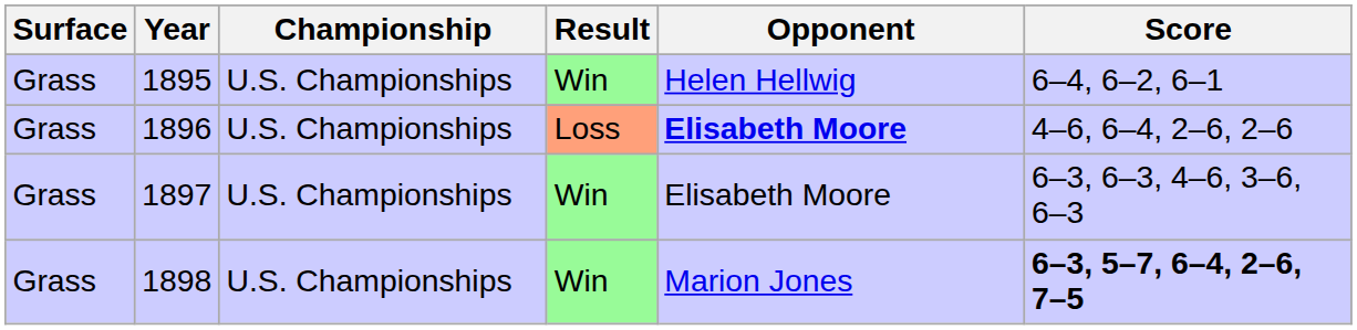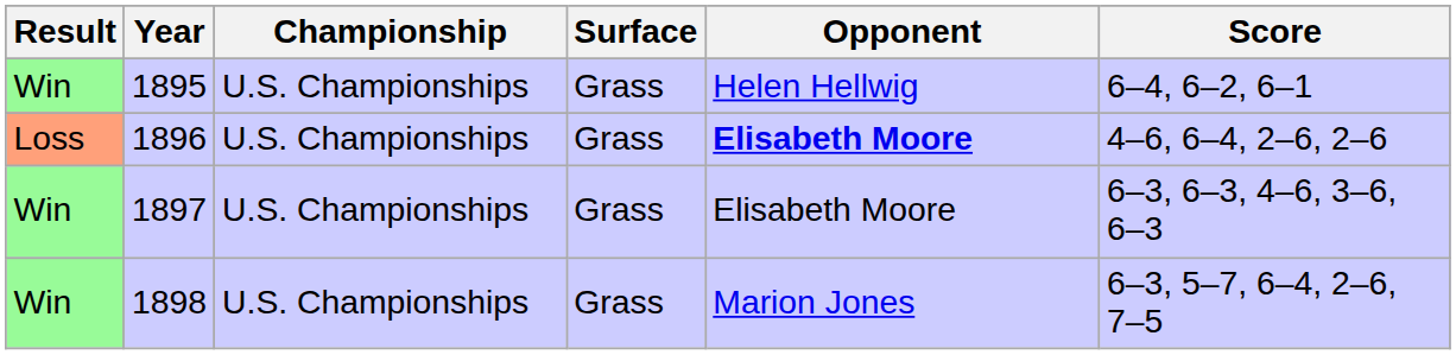 <table class='sortable wikitable'>
 <tr>
-<th style="width:50px">Surface</th>
+<th style="width:40px">Result</th>
 <th style="width:30px">Year</th>
 <th style="width:160px">Championship</th>
-<th style="width:40px">Result</th>
+<th style="width:50px">Surface</th>
 <th style="width:180px">Opponent</th>
 <th style="width:160px" class="unsortable">Score</th>
 </tr>
 <tr style="background:#ccf;">
-<td>Grass</td>
+<td style="background:#98fb98;">Win</td>
 <td>1895</td>
 <td>U.S. Championships</td>
-<td style="background:#98fb98;">Win</td>
+<td>Grass</td>
 <td> <a href='#'>Helen Hellwig</a></td>
 <td>6–4, 6–2, 6–1</td>
 </tr>
 <tr style="background:#ccf;">
-<td>Grass</td>
+<td style="background:#ffa07a;">Loss</td>
 <td>1896</td>
 <td>U.S. Championships</td>
-<td style="background:#ffa07a;">Loss</td>
+<td>Grass</td>
 <td><strong> <a href='#'>Elisabeth Moore</a></strong></td>
 <td>4–6, 6–4, 2–6, 2–6</td>
 </tr>
 <tr style="background:#ccf;">
-<td>Grass</td>
+<td style="background:#98fb98;">Win</td>
 <td>1897</td>
 <td>U.S. Championships</td>
-<td style="background:#98fb98;">Win</td>
+<td>Grass</td>
 <td> Elisabeth Moore</td>
 <td>6–3, 6–3, 4–6, 3–6, 6–3</td>
 </tr>
 <tr style="background:#ccf;">
-<td>Grass</td>
+<td style="background:#98fb98;">Win</td>
 <td>1898</td>
 <td>U.S. Championships</td>
-<td style="background:#98fb98;">Win</td>
+<td>Grass</td>
 <td> <a href='#'>Marion Jones</a></td>
-<td><strong>6–3, 5–7, 6–4, 2–6, 7–5</strong></td>
+<td>6–3, 5–7, 6–4, 2–6, 7–5</td>
 </tr>
 </table>
